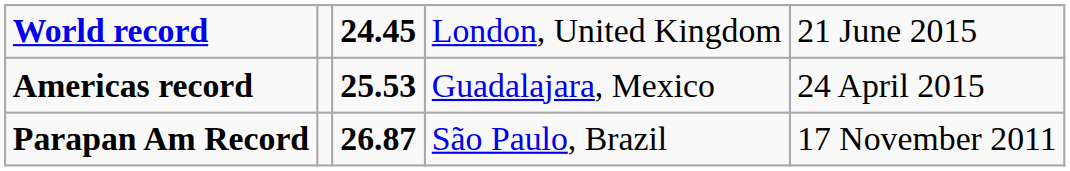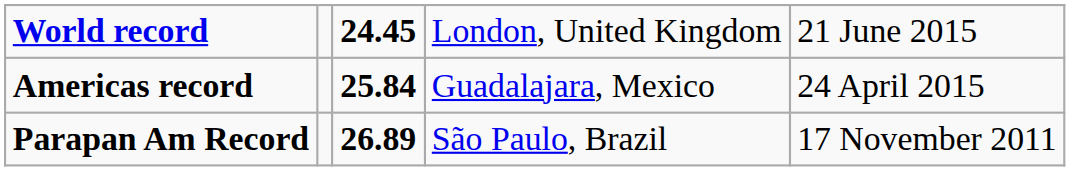 <table class="wikitable">
 <tr>
 <td><strong><a href='#'>World record</a></strong></td>
 <td></td>
 <td><strong>24.45</strong></td>
 <td><a href='#'>London</a>, United Kingdom</td>
 <td>21 June 2015</td>
 </tr>
 <tr>
 <td><strong>Americas record</strong></td>
 <td></td>
-<td><strong>25.53</strong></td>
+<td><strong>25.84</strong></td>
 <td><a href='#'>Guadalajara</a>, Mexico</td>
 <td>24 April 2015</td>
 </tr>
 <tr>
 <td><strong>Parapan Am Record</strong></td>
 <td></td>
-<td><strong>26.87</strong></td>
+<td><strong>26.89</strong></td>
 <td><a href='#'>São Paulo</a>, Brazil</td>
 <td>17 November 2011</td>
 </tr>
 </table>
